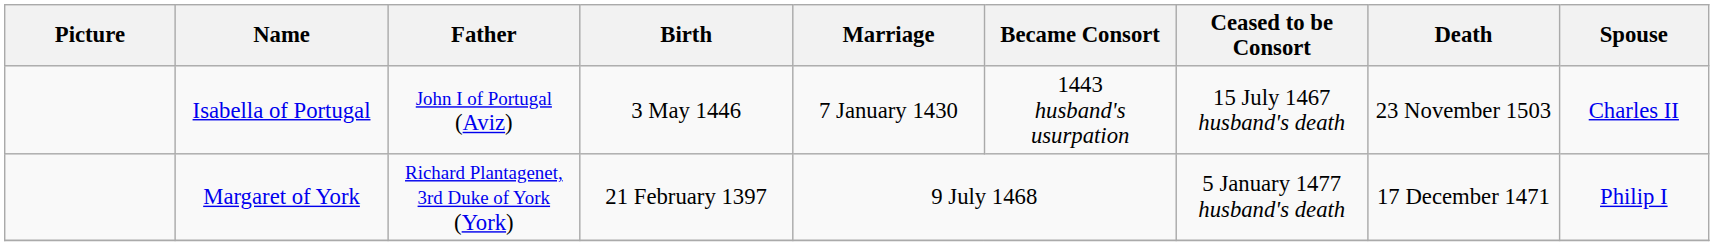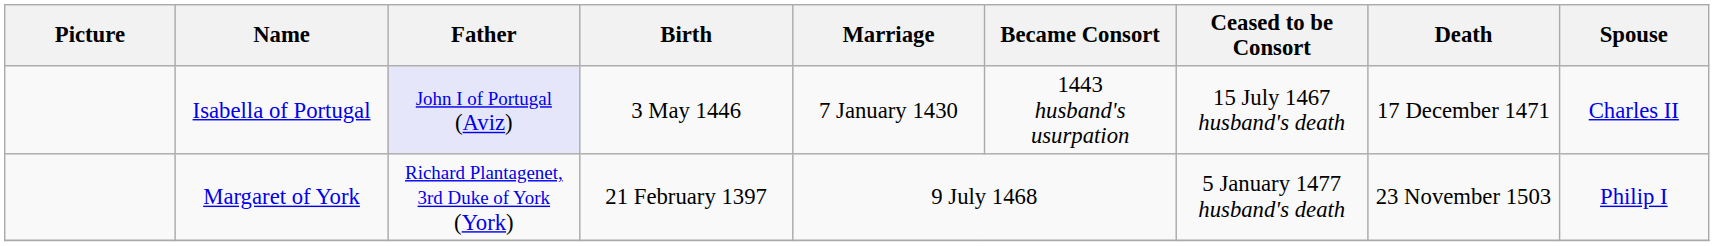 <table width=95% class="wikitable">
 <tr>
 <th width = "8%">Picture</th>
 <th width = "10%">Name</th>
 <th width = "9%">Father</th>
 <th width = "10%">Birth</th>
 <th width = "9%">Marriage</th>
 <th width = "9%">Became Consort</th>
 <th width = "9%">Ceased to be Consort</th>
 <th width = "9%">Death</th>
 <th width = "7%">Spouse</th>
 </tr>
 <tr>
 <td align="center"></td>
 <td align="center"><a href='#'>Isabella of Portugal</a></td>
-<td align="center"><small><a href='#'>John I of Portugal</a></small><br>(<a href='#'>Aviz</a>)</td>
+<td align="center" style="background: lavender;"><small><a href='#'>John I of Portugal</a></small><br>(<a href='#'>Aviz</a>)</td>
 <td align="center">3 May 1446</td>
 <td align="center">7 January 1430</td>
 <td align="center">1443<br><em>husband's usurpation</em></td>
 <td align="center">15 July 1467<br><em>husband's death</em></td>
-<td align="center">23 November 1503</td>
+<td align="center">17 December 1471</td>
 <td align="center"><a href='#'>Charles II</a></td>
 </tr>
 <tr>
 <td align="center"></td>
 <td align="center"><a href='#'>Margaret of York</a></td>
 <td align="center"><small><a href='#'>Richard Plantagenet, 3rd Duke of York</a></small><br>(<a href='#'>York</a>)</td>
 <td align="center">21 February 1397</td>
 <td align="center" colspan="2">9 July 1468</td>
 <td align="center">5 January 1477<br><em>husband's death</em></td>
-<td align="center">17 December 1471</td>
+<td align="center">23 November 1503</td>
 <td align="center"><a href='#'>Philip I</a></td>
 </tr>
 <tr>
 </tr>
 </table>
